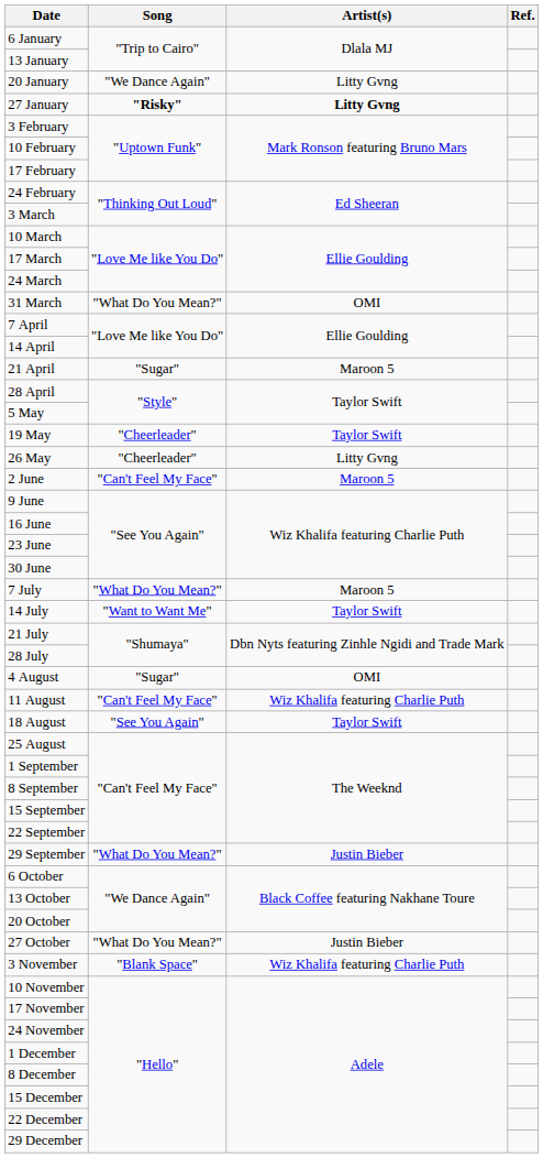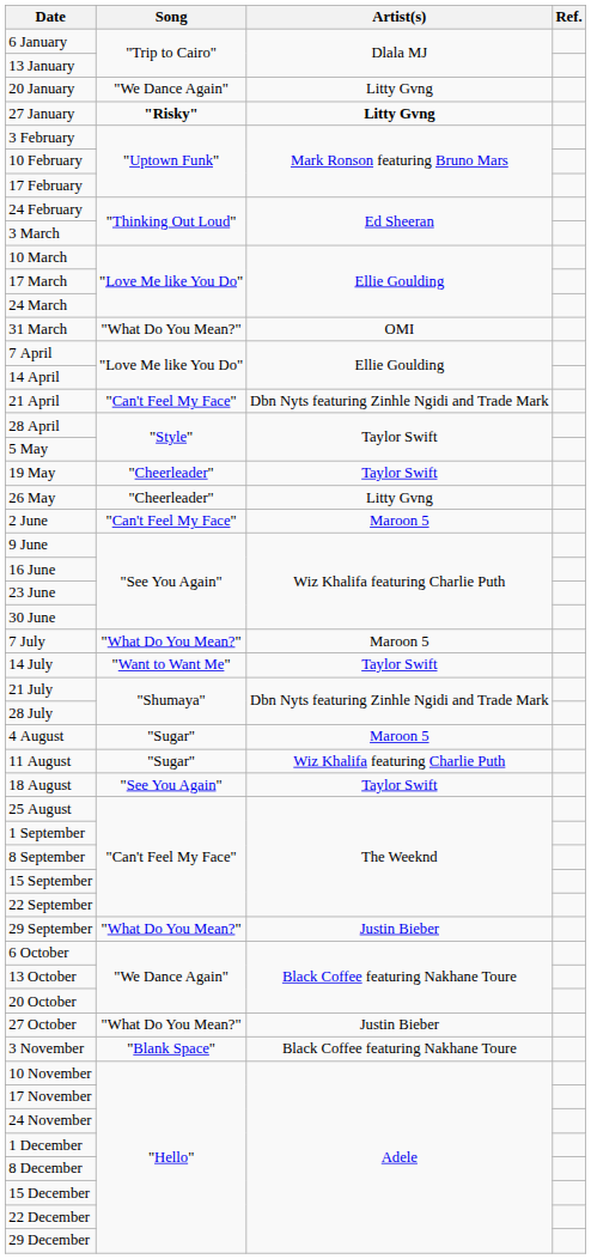 <table class="wikitable">
 <tr>
 <th style="text-align: center;">Date</th>
 <th style="text-align: center;">Song</th>
 <th style="text-align: center;">Artist(s)</th>
 <th style="text-align: center;">Ref.</th>
 </tr>
 <tr>
 <td>6 January</td>
 <td rowspan="2" style="text-align: center;">"Trip to Cairo"</td>
 <td rowspan="2" style="text-align: center;">Dlala MJ</td>
 <td style="text-align: center;"></td>
 </tr>
 <tr>
 <td>13 January</td>
 <td style="text-align: center;"></td>
 </tr>
 <tr>
 <td>20 January</td>
 <td style="text-align: center;">"We Dance Again"</td>
 <td style="text-align: center;">Litty Gvng</td>
 <td style="text-align: center;"></td>
 </tr>
 <tr>
 <td>27 January</td>
 <td style="text-align: center;"><strong>"Risky"</strong></td>
 <td style="text-align: center;"><strong>Litty Gvng</strong></td>
 <td style="text-align: center;"></td>
 </tr>
 <tr>
 <td>3 February</td>
 <td rowspan="3" style="text-align: center;">"<a href='#'>Uptown Funk</a>"</td>
 <td rowspan="3" style="text-align: center;"><a href='#'>Mark Ronson</a> featuring <a href='#'>Bruno Mars</a></td>
 <td style="text-align: center;"></td>
 </tr>
 <tr>
 <td>10 February</td>
 <td style="text-align: center;"></td>
 </tr>
 <tr>
 <td>17 February</td>
 <td style="text-align: center;"></td>
 </tr>
 <tr>
 <td>24 February</td>
 <td rowspan="2" style="text-align: center;">"<a href='#'>Thinking Out Loud</a>"</td>
 <td rowspan="2" style="text-align: center;"><a href='#'>Ed Sheeran</a></td>
 <td style="text-align: center;"></td>
 </tr>
 <tr>
 <td>3 March</td>
 <td style="text-align: center;"></td>
 </tr>
 <tr>
 <td>10 March</td>
 <td rowspan="3" style="text-align: center;">"<a href='#'>Love Me like You Do</a>"</td>
 <td rowspan="3" style="text-align: center;"><a href='#'>Ellie Goulding</a></td>
 <td style="text-align: center;"></td>
 </tr>
 <tr>
 <td>17 March</td>
 <td style="text-align: center;"></td>
 </tr>
 <tr>
 <td>24 March</td>
 <td style="text-align: center;"></td>
 </tr>
 <tr>
 <td>31 March</td>
 <td style="text-align: center;">"What Do You Mean?"</td>
 <td style="text-align: center;">OMI</td>
 <td style="text-align: center;"></td>
 </tr>
 <tr>
 <td>7 April</td>
 <td rowspan="2" style="text-align: center;">"Love Me like You Do"</td>
 <td rowspan="2" style="text-align: center;">Ellie Goulding</td>
 <td style="text-align: center;"></td>
 </tr>
 <tr>
 <td>14 April</td>
 <td style="text-align: center;"></td>
 </tr>
 <tr>
 <td>21 April</td>
-<td style="text-align: center;">"Sugar"</td>
-<td style="text-align: center;">Maroon 5</td>
+<td style="text-align: center;">"<a href='#'>Can't Feel My Face</a>"</td>
+<td style="text-align: center;">Dbn Nyts featuring Zinhle Ngidi and Trade Mark</td>
 <td style="text-align: center;"></td>
 </tr>
 <tr>
 <td>28 April</td>
 <td rowspan="2" style="text-align: center;">"<a href='#'>Style</a>"</td>
 <td rowspan="2" style="text-align: center;">Taylor Swift</td>
 <td style="text-align: center;"></td>
 </tr>
 <tr>
 <td>5 May</td>
 <td style="text-align: center;"></td>
 </tr>
 <tr>
 <td>19 May</td>
 <td style="text-align: center;">"<a href='#'>Cheerleader</a>"</td>
 <td style="text-align: center;"><a href='#'>Taylor Swift</a></td>
 <td style="text-align: center;"></td>
 </tr>
 <tr>
 <td>26 May</td>
 <td style="text-align: center;">"Cheerleader"</td>
 <td style="text-align: center;">Litty Gvng</td>
 <td style="text-align: center;"></td>
 </tr>
 <tr>
 <td>2 June</td>
 <td style="text-align: center;">"<a href='#'>Can't Feel My Face</a>"</td>
 <td style="text-align: center;"><a href='#'>Maroon 5</a></td>
 <td style="text-align: center;"></td>
 </tr>
 <tr>
 <td>9 June</td>
 <td rowspan="4" style="text-align: center;">"See You Again"</td>
 <td rowspan="4" style="text-align: center;">Wiz Khalifa featuring Charlie Puth</td>
 <td style="text-align: center;"></td>
 </tr>
 <tr>
 <td>16 June</td>
 <td style="text-align: center;"></td>
 </tr>
 <tr>
 <td>23 June</td>
 <td style="text-align: center;"></td>
 </tr>
 <tr>
 <td>30 June</td>
 <td style="text-align: center;"></td>
 </tr>
 <tr>
 <td>7 July</td>
 <td style="text-align: center;">"<a href='#'>What Do You Mean?</a>"</td>
 <td style="text-align: center;">Maroon 5</td>
 <td style="text-align: center;"></td>
 </tr>
 <tr>
 <td>14 July</td>
 <td style="text-align: center;">"<a href='#'>Want to Want Me</a>"</td>
 <td style="text-align: center;"><a href='#'>Taylor Swift</a></td>
 <td style="text-align: center;"></td>
 </tr>
 <tr>
 <td>21 July</td>
 <td rowspan="2" style="text-align: center;">"Shumaya"</td>
 <td rowspan="2" style="text-align: center;">Dbn Nyts featuring Zinhle Ngidi and Trade Mark</td>
 <td style="text-align: center;"></td>
 </tr>
 <tr>
 <td>28 July</td>
 <td style="text-align: center;"></td>
 </tr>
 <tr>
 <td>4 August</td>
 <td style="text-align: center;">"Sugar"</td>
-<td style="text-align: center;">OMI</td>
+<td style="text-align: center;"><a href='#'>Maroon 5</a></td>
 <td style="text-align: center;"></td>
 </tr>
 <tr>
 <td>11 August</td>
-<td style="text-align: center;">"<a href='#'>Can't Feel My Face</a>"</td>
+<td style="text-align: center;">"Sugar"</td>
 <td style="text-align: center;"><a href='#'>Wiz Khalifa</a> featuring <a href='#'>Charlie Puth</a></td>
 <td style="text-align: center;"></td>
 </tr>
 <tr>
 <td>18 August</td>
 <td style="text-align: center;">"<a href='#'>See You Again</a>"</td>
 <td style="text-align: center;"><a href='#'>Taylor Swift</a></td>
 <td style="text-align: center;"></td>
 </tr>
 <tr>
 <td>25 August</td>
 <td rowspan="5" style="text-align: center;">"Can't Feel My Face"</td>
 <td rowspan="5" style="text-align: center;">The Weeknd</td>
 <td style="text-align: center;"></td>
 </tr>
 <tr>
 <td>1 September</td>
 <td style="text-align: center;"></td>
 </tr>
 <tr>
 <td>8 September</td>
 <td style="text-align: center;"></td>
 </tr>
 <tr>
 <td>15 September</td>
 <td style="text-align: center;"></td>
 </tr>
 <tr>
 <td>22 September</td>
 <td style="text-align: center;"></td>
 </tr>
 <tr>
 <td>29 September</td>
 <td style="text-align: center;">"<a href='#'>What Do You Mean?</a>"</td>
 <td style="text-align: center;"><a href='#'>Justin Bieber</a></td>
 <td style="text-align: center;"></td>
 </tr>
 <tr>
 <td>6 October</td>
 <td rowspan="3" style="text-align: center;">"We Dance Again"</td>
 <td rowspan="3" style="text-align: center;"><a href='#'>Black Coffee</a> featuring Nakhane Toure</td>
 <td style="text-align: center;"></td>
 </tr>
 <tr>
 <td>13 October</td>
 <td style="text-align: center;"></td>
 </tr>
 <tr>
 <td>20 October</td>
 <td style="text-align: center;"></td>
 </tr>
 <tr>
 <td>27 October</td>
 <td style="text-align: center;">"What Do You Mean?"</td>
 <td style="text-align: center;">Justin Bieber</td>
 <td style="text-align: center;"></td>
 </tr>
 <tr>
 <td>3 November</td>
 <td style="text-align: center;">"<a href='#'>Blank Space</a>"</td>
-<td style="text-align: center;"><a href='#'>Wiz Khalifa</a> featuring <a href='#'>Charlie Puth</a></td>
+<td style="text-align: center;">Black Coffee featuring Nakhane Toure</td>
 <td style="text-align: center;"></td>
 </tr>
 <tr>
 <td>10 November</td>
 <td rowspan="8" style="text-align: center;">"<a href='#'>Hello</a>"</td>
 <td rowspan="8" style="text-align: center;"><a href='#'>Adele</a></td>
 <td style="text-align: center;"></td>
 </tr>
 <tr>
 <td>17 November</td>
 <td style="text-align: center;"></td>
 </tr>
 <tr>
 <td>24 November</td>
 <td style="text-align: center;"></td>
 </tr>
 <tr>
 <td>1 December</td>
 <td style="text-align: center;"></td>
 </tr>
 <tr>
 <td>8 December</td>
 <td style="text-align: center;"></td>
 </tr>
 <tr>
 <td>15 December</td>
 <td style="text-align: center;"></td>
 </tr>
 <tr>
 <td>22 December</td>
 <td style="text-align: center;"></td>
 </tr>
 <tr>
 <td>29 December</td>
 <td style="text-align: center;"></td>
 </tr>
 </table>
